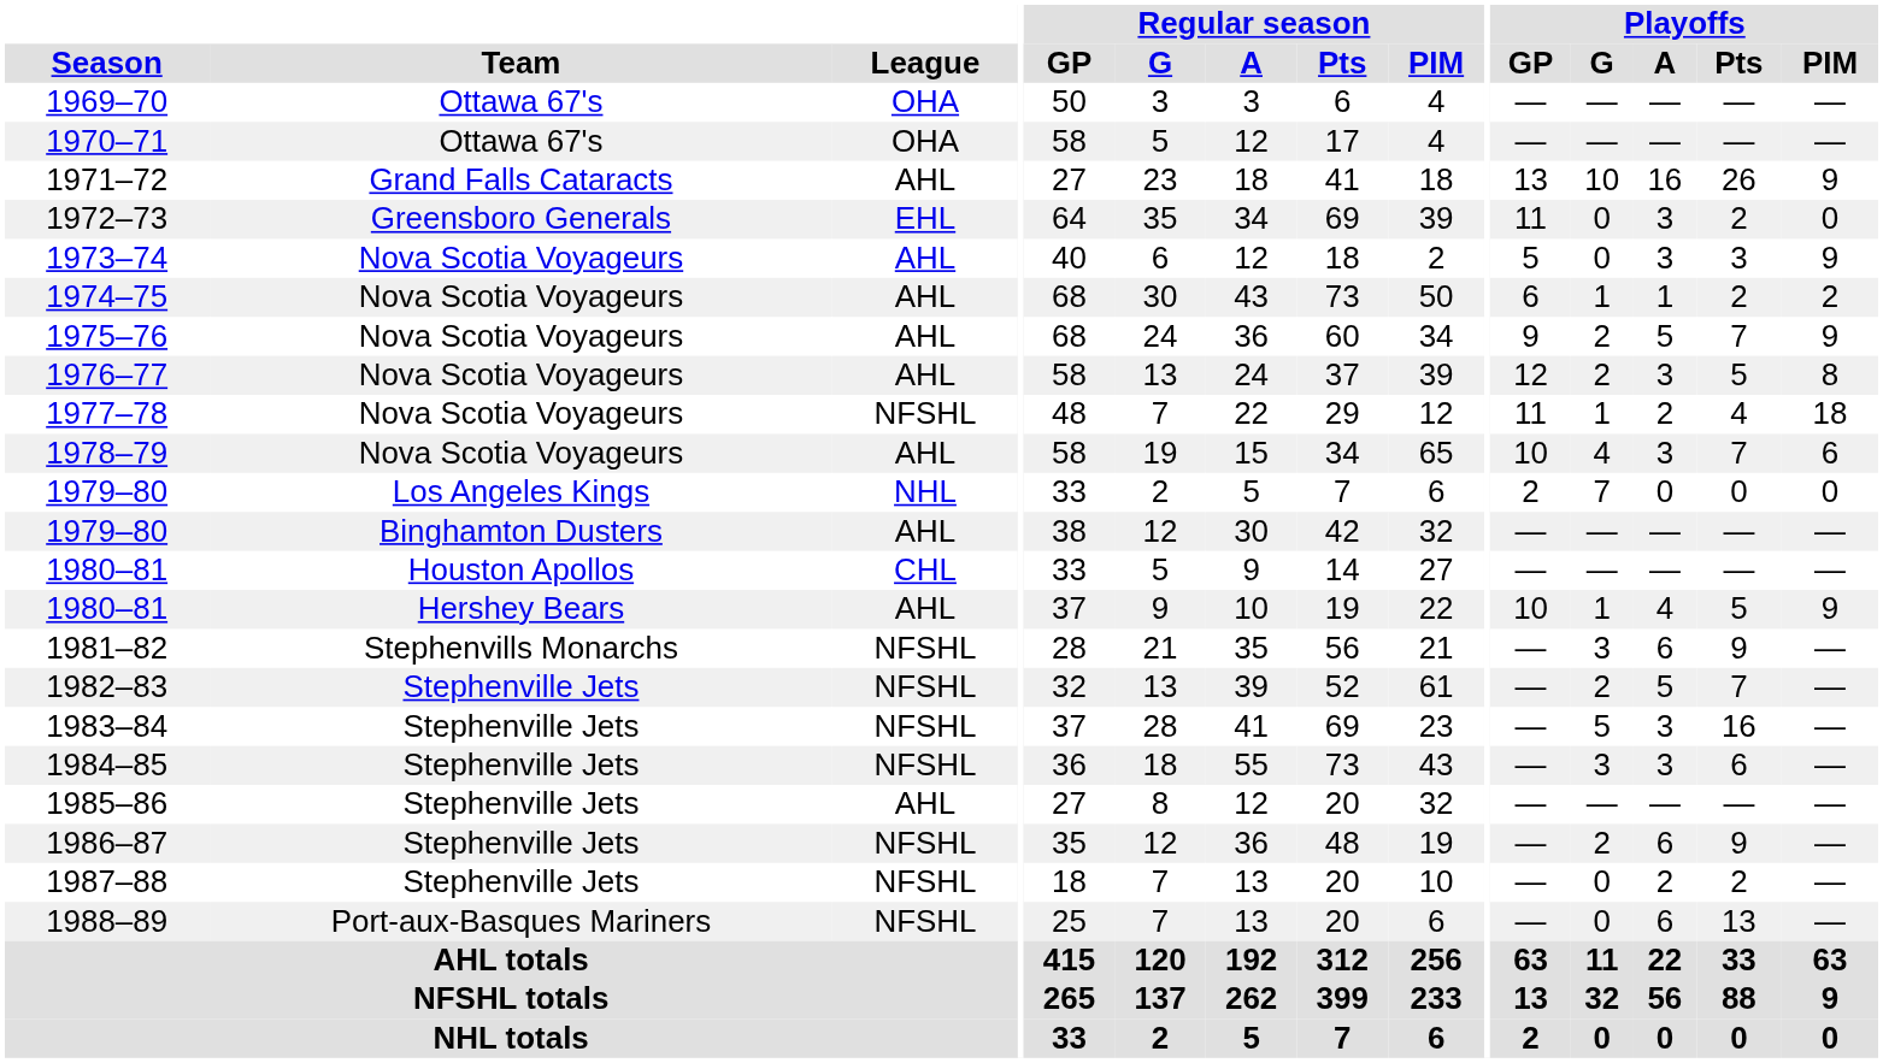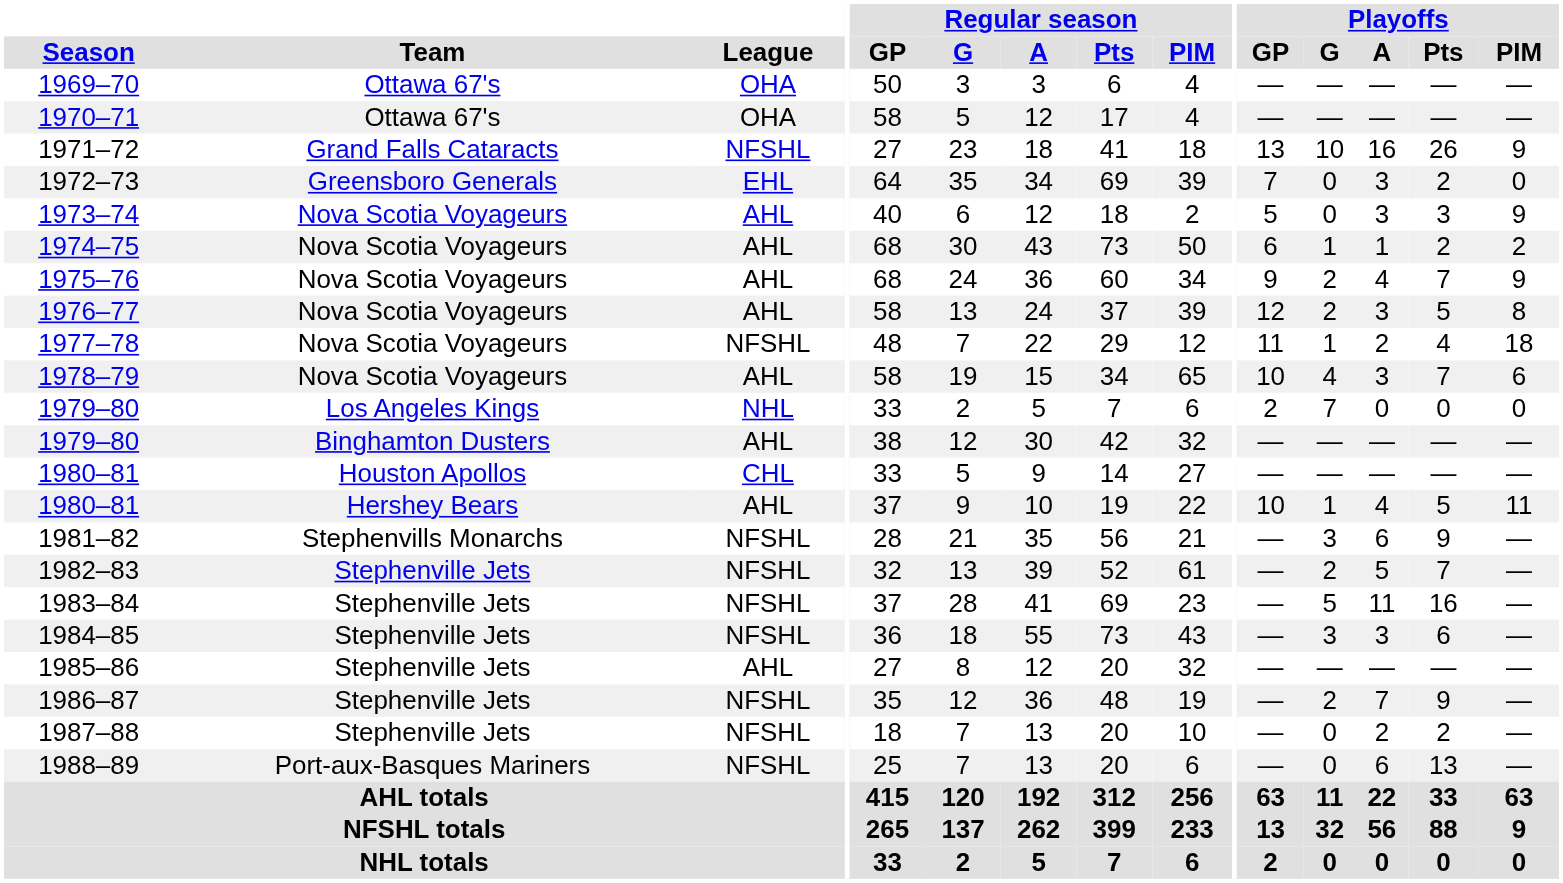 <table border="0" cellpadding="1" cellspacing="0" style="text-align:center; width:60em">
 <tr bgcolor="#e0e0e0">
 <th colspan="3" bgcolor="#ffffff"></th>
 <th rowspan="100" bgcolor="#ffffff"></th>
 <th colspan="5"><a href='#'>Regular season</a></th>
 <th rowspan="100" bgcolor="#ffffff"></th>
 <th colspan="5"><a href='#'>Playoffs</a></th>
 </tr>
 <tr bgcolor="#e0e0e0">
 <th><a href='#'>Season</a></th>
 <th>Team</th>
 <th>League</th>
 <th>GP</th>
 <th><a href='#'>G</a></th>
 <th><a href='#'>A</a></th>
 <th><a href='#'>Pts</a></th>
 <th><a href='#'>PIM</a></th>
 <th>GP</th>
 <th>G</th>
 <th>A</th>
 <th>Pts</th>
 <th>PIM</th>
 </tr>
 <tr>
 <td><a href='#'>1969–70</a></td>
 <td><a href='#'>Ottawa 67's</a></td>
 <td><a href='#'>OHA</a></td>
 <td>50</td>
 <td>3</td>
 <td>3</td>
 <td>6</td>
 <td>4</td>
 <td>—</td>
 <td>—</td>
 <td>—</td>
 <td>—</td>
 <td>—</td>
 </tr>
 <tr bgcolor="#f0f0f0">
 <td><a href='#'>1970–71</a></td>
 <td>Ottawa 67's</td>
 <td>OHA</td>
 <td>58</td>
 <td>5</td>
 <td>12</td>
 <td>17</td>
 <td>4</td>
 <td>—</td>
 <td>—</td>
 <td>—</td>
 <td>—</td>
 <td>—</td>
 </tr>
 <tr>
 <td>1971–72</td>
 <td><a href='#'>Grand Falls Cataracts</a></td>
-<td>AHL</td>
+<td><a href='#'>NFSHL</a></td>
 <td>27</td>
 <td>23</td>
 <td>18</td>
 <td>41</td>
 <td>18</td>
 <td>13</td>
 <td>10</td>
 <td>16</td>
 <td>26</td>
 <td>9</td>
 </tr>
 <tr bgcolor="#f0f0f0">
 <td>1972–73</td>
 <td><a href='#'>Greensboro Generals</a></td>
 <td><a href='#'>EHL</a></td>
 <td>64</td>
 <td>35</td>
 <td>34</td>
 <td>69</td>
 <td>39</td>
-<td>11</td>
+<td>7</td>
 <td>0</td>
 <td>3</td>
 <td>2</td>
 <td>0</td>
 </tr>
 <tr>
 <td><a href='#'>1973–74</a></td>
 <td><a href='#'>Nova Scotia Voyageurs</a></td>
 <td><a href='#'>AHL</a></td>
 <td>40</td>
 <td>6</td>
 <td>12</td>
 <td>18</td>
 <td>2</td>
 <td>5</td>
 <td>0</td>
 <td>3</td>
 <td>3</td>
 <td>9</td>
 </tr>
 <tr bgcolor="#f0f0f0">
 <td><a href='#'>1974–75</a></td>
 <td>Nova Scotia Voyageurs</td>
 <td>AHL</td>
 <td>68</td>
 <td>30</td>
 <td>43</td>
 <td>73</td>
 <td>50</td>
 <td>6</td>
 <td>1</td>
 <td>1</td>
 <td>2</td>
 <td>2</td>
 </tr>
 <tr>
 <td><a href='#'>1975–76</a></td>
 <td>Nova Scotia Voyageurs</td>
 <td>AHL</td>
 <td>68</td>
 <td>24</td>
 <td>36</td>
 <td>60</td>
 <td>34</td>
 <td>9</td>
 <td>2</td>
-<td>5</td>
+<td>4</td>
 <td>7</td>
 <td>9</td>
 </tr>
 <tr bgcolor="#f0f0f0">
 <td><a href='#'>1976–77</a></td>
 <td>Nova Scotia Voyageurs</td>
 <td>AHL</td>
 <td>58</td>
 <td>13</td>
 <td>24</td>
 <td>37</td>
 <td>39</td>
 <td>12</td>
 <td>2</td>
 <td>3</td>
 <td>5</td>
 <td>8</td>
 </tr>
 <tr>
 <td><a href='#'>1977–78</a></td>
 <td>Nova Scotia Voyageurs</td>
 <td>NFSHL</td>
 <td>48</td>
 <td>7</td>
 <td>22</td>
 <td>29</td>
 <td>12</td>
 <td>11</td>
 <td>1</td>
 <td>2</td>
 <td>4</td>
 <td>18</td>
 </tr>
 <tr bgcolor="#f0f0f0">
 <td><a href='#'>1978–79</a></td>
 <td>Nova Scotia Voyageurs</td>
 <td>AHL</td>
 <td>58</td>
 <td>19</td>
 <td>15</td>
 <td>34</td>
 <td>65</td>
 <td>10</td>
 <td>4</td>
 <td>3</td>
 <td>7</td>
 <td>6</td>
 </tr>
 <tr>
 <td><a href='#'>1979–80</a></td>
 <td><a href='#'>Los Angeles Kings</a></td>
 <td><a href='#'>NHL</a></td>
 <td>33</td>
 <td>2</td>
 <td>5</td>
 <td>7</td>
 <td>6</td>
 <td>2</td>
 <td>7</td>
 <td>0</td>
 <td>0</td>
 <td>0</td>
 </tr>
 <tr bgcolor="#f0f0f0">
 <td><a href='#'>1979–80</a></td>
 <td><a href='#'>Binghamton Dusters</a></td>
 <td>AHL</td>
 <td>38</td>
 <td>12</td>
 <td>30</td>
 <td>42</td>
 <td>32</td>
 <td>—</td>
 <td>—</td>
 <td>—</td>
 <td>—</td>
 <td>—</td>
 </tr>
 <tr>
 <td><a href='#'>1980–81</a></td>
 <td><a href='#'>Houston Apollos</a></td>
 <td><a href='#'>CHL</a></td>
 <td>33</td>
 <td>5</td>
 <td>9</td>
 <td>14</td>
 <td>27</td>
 <td>—</td>
 <td>—</td>
 <td>—</td>
 <td>—</td>
 <td>—</td>
 </tr>
 <tr bgcolor="#f0f0f0">
 <td><a href='#'>1980–81</a></td>
 <td><a href='#'>Hershey Bears</a></td>
 <td>AHL</td>
 <td>37</td>
 <td>9</td>
 <td>10</td>
 <td>19</td>
 <td>22</td>
 <td>10</td>
 <td>1</td>
 <td>4</td>
 <td>5</td>
-<td>9</td>
+<td>11</td>
 </tr>
 <tr>
 <td>1981–82</td>
 <td>Stephenvills Monarchs</td>
 <td>NFSHL</td>
 <td>28</td>
 <td>21</td>
 <td>35</td>
 <td>56</td>
 <td>21</td>
 <td>—</td>
 <td>3</td>
 <td>6</td>
 <td>9</td>
 <td>—</td>
 </tr>
 <tr bgcolor="#f0f0f0">
 <td>1982–83</td>
 <td><a href='#'>Stephenville Jets</a></td>
 <td>NFSHL</td>
 <td>32</td>
 <td>13</td>
 <td>39</td>
 <td>52</td>
 <td>61</td>
 <td>—</td>
 <td>2</td>
 <td>5</td>
 <td>7</td>
 <td>—</td>
 </tr>
 <tr>
 <td>1983–84</td>
 <td>Stephenville Jets</td>
 <td>NFSHL</td>
 <td>37</td>
 <td>28</td>
 <td>41</td>
 <td>69</td>
 <td>23</td>
 <td>—</td>
 <td>5</td>
-<td>3</td>
+<td>11</td>
 <td>16</td>
 <td>—</td>
 </tr>
 <tr bgcolor="#f0f0f0">
 <td>1984–85</td>
 <td>Stephenville Jets</td>
 <td>NFSHL</td>
 <td>36</td>
 <td>18</td>
 <td>55</td>
 <td>73</td>
 <td>43</td>
 <td>—</td>
 <td>3</td>
 <td>3</td>
 <td>6</td>
 <td>—</td>
 </tr>
 <tr>
 <td>1985–86</td>
 <td>Stephenville Jets</td>
 <td>AHL</td>
 <td>27</td>
 <td>8</td>
 <td>12</td>
 <td>20</td>
 <td>32</td>
 <td>—</td>
 <td>—</td>
 <td>—</td>
 <td>—</td>
 <td>—</td>
 </tr>
 <tr bgcolor="#f0f0f0">
 <td>1986–87</td>
 <td>Stephenville Jets</td>
 <td>NFSHL</td>
 <td>35</td>
 <td>12</td>
 <td>36</td>
 <td>48</td>
 <td>19</td>
 <td>—</td>
 <td>2</td>
-<td>6</td>
+<td>7</td>
 <td>9</td>
 <td>—</td>
 </tr>
 <tr>
 <td>1987–88</td>
 <td>Stephenville Jets</td>
 <td>NFSHL</td>
 <td>18</td>
 <td>7</td>
 <td>13</td>
 <td>20</td>
 <td>10</td>
 <td>—</td>
 <td>0</td>
 <td>2</td>
 <td>2</td>
 <td>—</td>
 </tr>
 <tr bgcolor="#f0f0f0">
 <td>1988–89</td>
 <td>Port-aux-Basques Mariners</td>
 <td>NFSHL</td>
 <td>25</td>
 <td>7</td>
 <td>13</td>
 <td>20</td>
 <td>6</td>
 <td>—</td>
 <td>0</td>
 <td>6</td>
 <td>13</td>
 <td>—</td>
 </tr>
 <tr bgcolor="#e0e0e0">
 <th colspan="3">AHL totals</th>
 <th>415</th>
 <th>120</th>
 <th>192</th>
 <th>312</th>
 <th>256</th>
 <th>63</th>
 <th>11</th>
 <th>22</th>
 <th>33</th>
 <th>63</th>
 </tr>
 <tr bgcolor="#e0e0e0">
 <th colspan="3">NFSHL totals</th>
 <th>265</th>
 <th>137</th>
 <th>262</th>
 <th>399</th>
 <th>233</th>
 <th>13</th>
 <th>32</th>
 <th>56</th>
 <th>88</th>
 <th>9</th>
 </tr>
 <tr bgcolor="#e0e0e0">
 <th colspan="3">NHL totals</th>
 <th>33</th>
 <th>2</th>
 <th>5</th>
 <th>7</th>
 <th>6</th>
 <th>2</th>
 <th>0</th>
 <th>0</th>
 <th>0</th>
 <th>0</th>
 </tr>
 </table>
